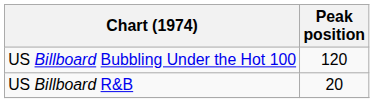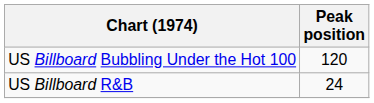 <table class="wikitable">
 <tr>
 <th>Chart (1974)</th>
 <th>Peak<br>position</th>
 </tr>
 <tr>
 <td>US <em><a href='#'>Billboard</a></em> <a href='#'>Bubbling Under the Hot 100</a></td>
 <td style="text-align:center;">120</td>
 </tr>
 <tr>
 <td>US <em>Billboard</em> <a href='#'>R&B</a></td>
-<td style="text-align:center;">20</td>
+<td style="text-align:center;">24</td>
 </tr>
 <tr>
 </tr>
 </table>
